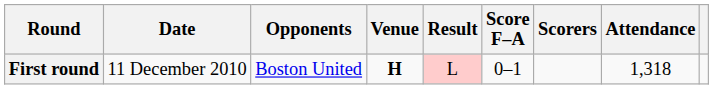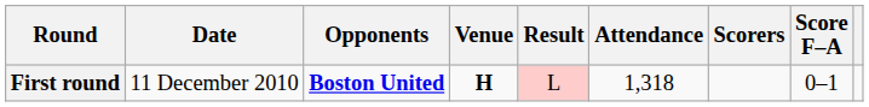 <table class="wikitable plainrowheaders" style="text-align:center">
 <tr>
 <th scope=col>Round</th>
 <th scope=col>Date</th>
 <th scope=col>Opponents</th>
 <th scope=col>Venue</th>
 <th scope=col>Result</th>
+<th scope=col>Attendance</th>
+<th scope=col class=unsortable>Scorers</th>
 <th scope=col>Score<br>F–A</th>
-<th scope=col class=unsortable>Scorers</th>
-<th scope=col>Attendance</th>
 <th scope=col class=unsortable></th>
 </tr>
 <tr>
 <th scope=row>First round</th>
 <td align=left>11 December 2010</td>
-<td align=left><a href='#'>Boston United</a></td>
+<td align=left><strong><a href='#'>Boston United</a></strong></td>
 <td><strong>H</strong></td>
 <td style=background-color:#FFCCCC>L</td>
+<td>1,318</td>
+<td align=left></td>
 <td>0–1</td>
-<td align=left></td>
-<td>1,318</td>
 <td></td>
 </tr>
 </table>
